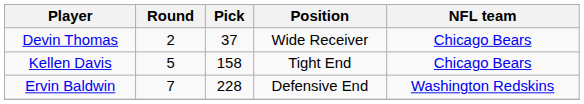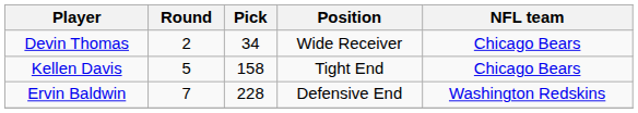 <table class="wikitable" width="70%">
 <tr>
 <th>Player</th>
 <th>Round</th>
 <th>Pick</th>
 <th>Position</th>
 <th>NFL team</th>
 </tr>
 <tr align="center" bgcolor="">
 <td><a href='#'>Devin Thomas</a></td>
 <td>2</td>
-<td>37</td>
+<td>34</td>
 <td>Wide Receiver</td>
 <td><a href='#'>Chicago Bears</a></td>
 </tr>
 <tr align="center" bgcolor="">
 <td><a href='#'>Kellen Davis</a></td>
 <td>5</td>
 <td>158</td>
 <td>Tight End</td>
 <td><a href='#'>Chicago Bears</a></td>
 </tr>
 <tr align="center" bgcolor="">
 <td><a href='#'>Ervin Baldwin</a></td>
 <td>7</td>
 <td>228</td>
 <td>Defensive End</td>
 <td><a href='#'>Washington Redskins</a></td>
 </tr>
 <tr>
 </tr>
 </table>
